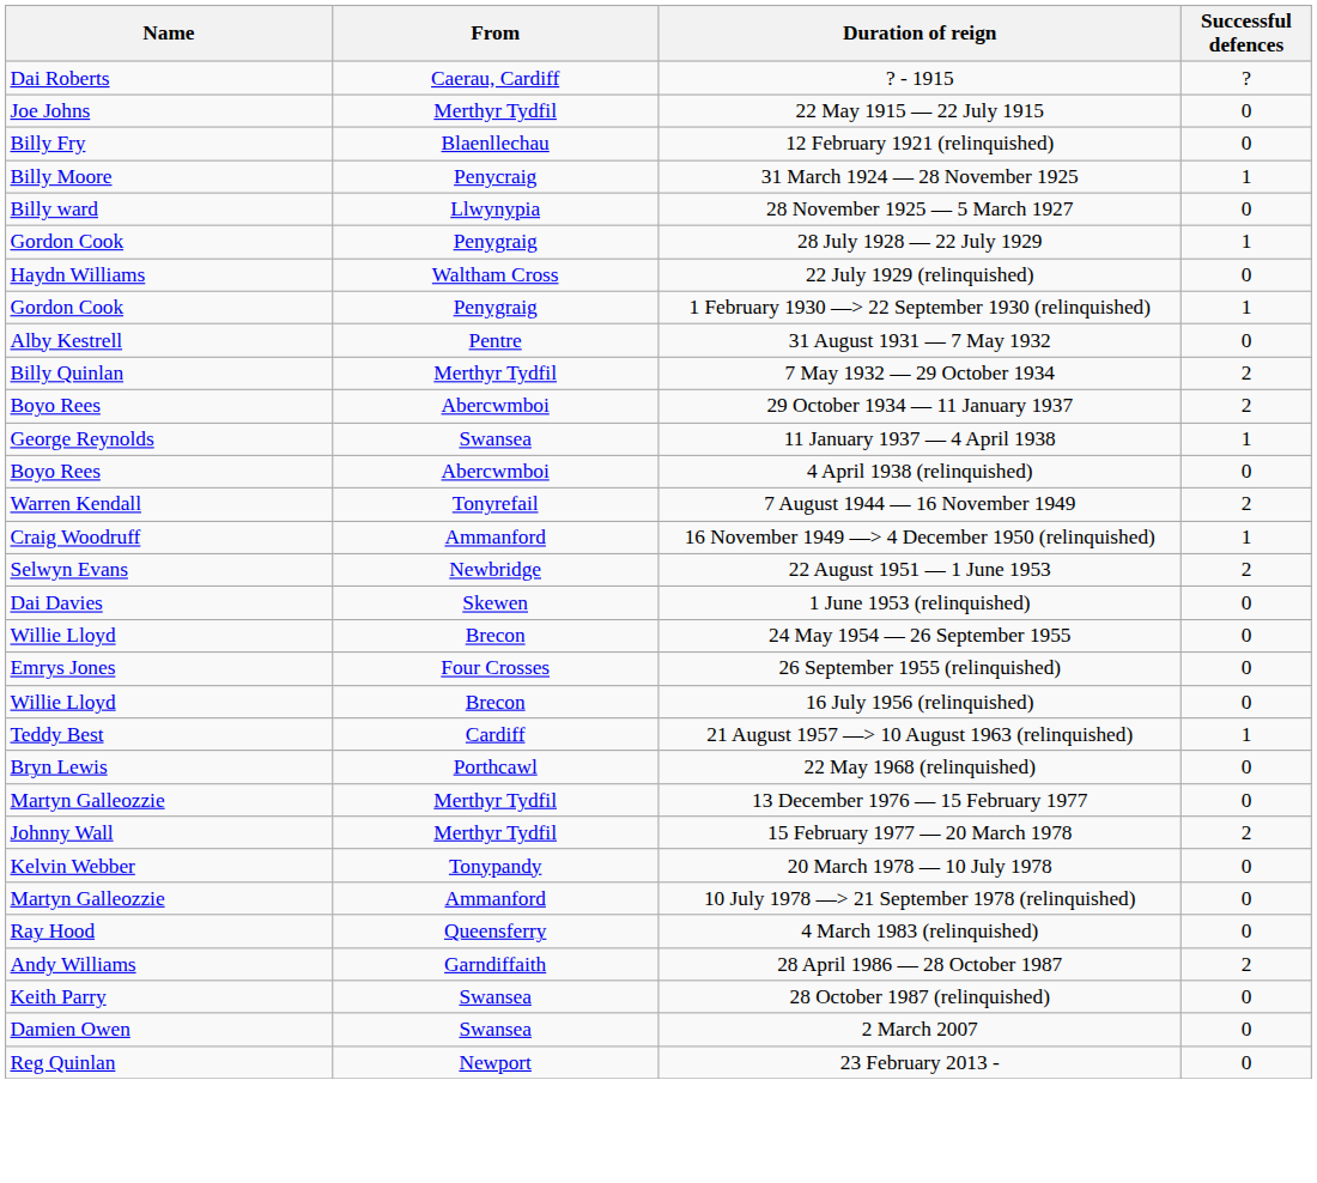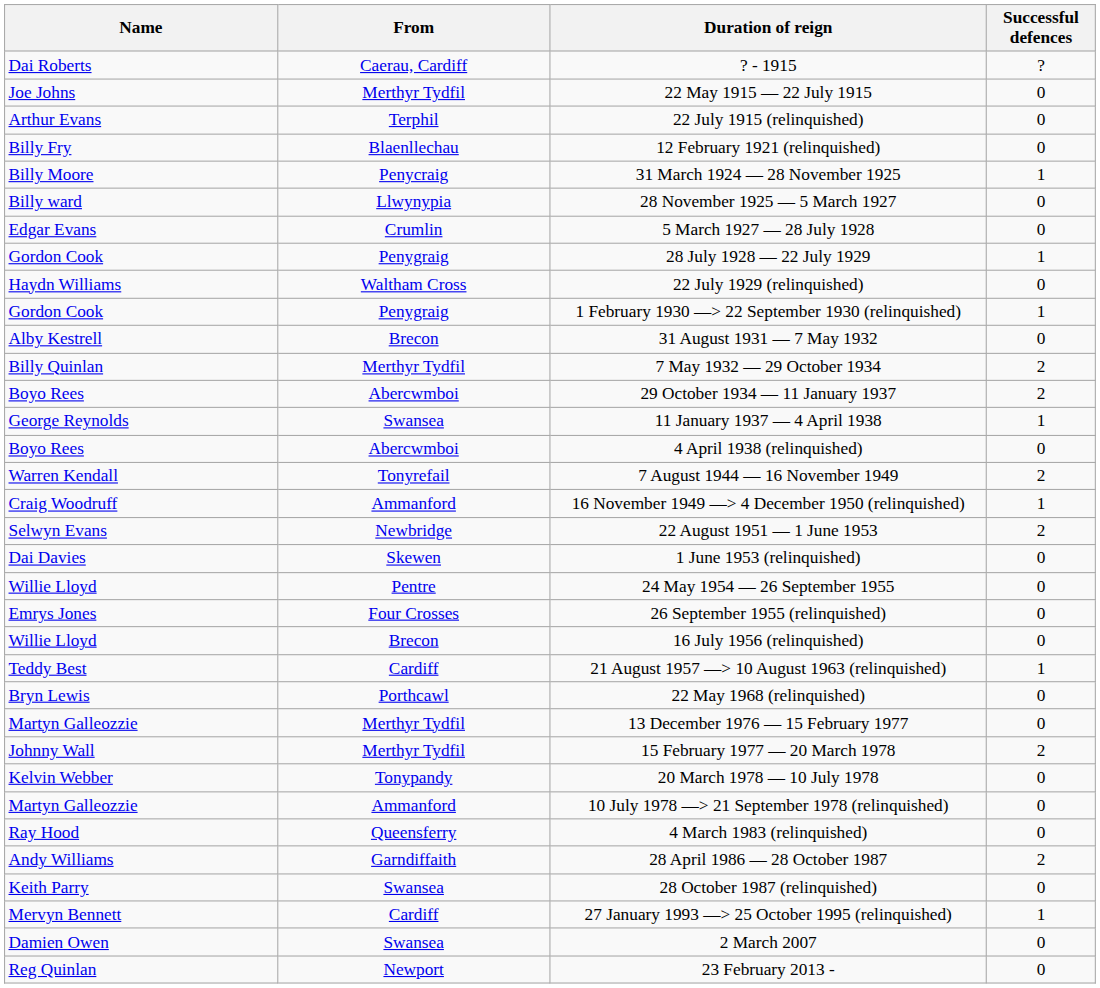 <table class="wikitable" style="width:80%;">
 <tr>
 <th style="width:25%;">Name</th>
 <th style="width:25%;">From</th>
 <th style="width:40%;">Duration of reign</th>
 <th style="width:10%;">Successful defences</th>
 </tr>
 <tr align=center>
 <td align=left><a href='#'>Dai Roberts</a></td>
 <td><a href='#'>Caerau, Cardiff</a></td>
 <td>? - 1915</td>
 <td>?</td>
 </tr>
 <tr align=center>
 <td align=left><a href='#'>Joe Johns</a></td>
 <td><a href='#'>Merthyr Tydfil</a></td>
 <td>22 May 1915 — 22 July 1915</td>
 <td>0</td>
 </tr>
 <tr align=center>
+<td align=left><a href='#'>Arthur Evans</a></td>
+<td><a href='#'>Terphil</a></td>
+<td>22 July 1915 (relinquished)</td>
+<td>0</td>
+</tr>
+<tr align=center>
 <td align=left><a href='#'>Billy Fry</a></td>
 <td><a href='#'>Blaenllechau</a></td>
 <td>12 February 1921 (relinquished)</td>
 <td>0</td>
 </tr>
 <tr align=center>
 <td align=left><a href='#'>Billy Moore</a></td>
 <td><a href='#'>Penycraig</a></td>
 <td>31 March 1924 — 28 November 1925</td>
 <td>1</td>
 </tr>
 <tr align=center>
 <td align=left><a href='#'>Billy ward</a></td>
 <td><a href='#'>Llwynypia</a></td>
 <td>28 November 1925 — 5 March 1927</td>
+<td>0</td>
+</tr>
+<tr align=center>
+<td align=left><a href='#'>Edgar Evans</a></td>
+<td><a href='#'>Crumlin</a></td>
+<td>5 March 1927 — 28 July 1928</td>
 <td>0</td>
 </tr>
 <tr align=center>
 <td align=left><a href='#'>Gordon Cook</a></td>
 <td><a href='#'>Penygraig</a></td>
 <td>28 July 1928 — 22 July 1929</td>
 <td>1</td>
 </tr>
 <tr align=center>
 <td align=left><a href='#'>Haydn Williams</a></td>
 <td><a href='#'>Waltham Cross</a></td>
 <td>22 July 1929 (relinquished)</td>
 <td>0</td>
 </tr>
 <tr align=center>
 <td align=left><a href='#'>Gordon Cook</a></td>
 <td><a href='#'>Penygraig</a></td>
 <td>1 February 1930 —> 22 September 1930 (relinquished)</td>
 <td>1</td>
 </tr>
 <tr align=center>
 <td align=left><a href='#'>Alby Kestrell</a></td>
-<td><a href='#'>Pentre</a></td>
+<td><a href='#'>Brecon</a></td>
 <td>31 August 1931 — 7 May 1932</td>
 <td>0</td>
 </tr>
 <tr align=center>
 <td align=left><a href='#'>Billy Quinlan</a></td>
 <td><a href='#'>Merthyr Tydfil</a></td>
 <td>7 May 1932 — 29 October 1934</td>
 <td>2</td>
 </tr>
 <tr align=center>
 <td align=left><a href='#'>Boyo Rees</a></td>
 <td><a href='#'>Abercwmboi</a></td>
 <td>29 October 1934 — 11 January 1937</td>
 <td>2</td>
 </tr>
 <tr align=center>
 <td align=left><a href='#'>George Reynolds</a></td>
 <td><a href='#'>Swansea</a></td>
 <td>11 January 1937 — 4 April 1938</td>
 <td>1</td>
 </tr>
 <tr align=center>
 <td align=left><a href='#'>Boyo Rees</a></td>
 <td><a href='#'>Abercwmboi</a></td>
 <td>4 April 1938 (relinquished)</td>
 <td>0</td>
 </tr>
 <tr align=center>
 <td align=left><a href='#'>Warren Kendall</a></td>
 <td><a href='#'>Tonyrefail</a></td>
 <td>7 August 1944 — 16 November 1949</td>
 <td>2</td>
 </tr>
 <tr align=center>
 <td align=left><a href='#'>Craig Woodruff</a></td>
 <td><a href='#'>Ammanford</a></td>
 <td>16 November 1949 —> 4 December 1950 (relinquished)</td>
 <td>1</td>
 </tr>
 <tr align=center>
 <td align=left><a href='#'>Selwyn Evans</a></td>
 <td><a href='#'>Newbridge</a></td>
 <td>22 August 1951 — 1 June 1953</td>
 <td>2</td>
 </tr>
 <tr align=center>
 <td align=left><a href='#'>Dai Davies</a></td>
 <td><a href='#'>Skewen</a></td>
 <td>1 June 1953 (relinquished)</td>
 <td>0</td>
 </tr>
 <tr align=center>
 <td align=left><a href='#'>Willie Lloyd</a></td>
-<td><a href='#'>Brecon</a></td>
+<td><a href='#'>Pentre</a></td>
 <td>24 May 1954 — 26 September 1955</td>
 <td>0</td>
 </tr>
 <tr align=center>
 <td align=left><a href='#'>Emrys Jones</a></td>
 <td><a href='#'>Four Crosses</a></td>
 <td>26 September 1955 (relinquished)</td>
 <td>0</td>
 </tr>
 <tr align=center>
 <td align=left><a href='#'>Willie Lloyd</a></td>
 <td><a href='#'>Brecon</a></td>
 <td>16 July 1956 (relinquished)</td>
 <td>0</td>
 </tr>
 <tr align=center>
 <td align=left><a href='#'>Teddy Best</a></td>
 <td><a href='#'>Cardiff</a></td>
 <td>21 August 1957 —> 10 August 1963 (relinquished)</td>
 <td>1</td>
 </tr>
 <tr align=center>
 <td align=left><a href='#'>Bryn Lewis</a></td>
 <td><a href='#'>Porthcawl</a></td>
 <td>22 May 1968 (relinquished)</td>
 <td>0</td>
 </tr>
 <tr align=center>
 <td align=left><a href='#'>Martyn Galleozzie</a></td>
 <td><a href='#'>Merthyr Tydfil</a></td>
 <td>13 December 1976 — 15 February 1977</td>
 <td>0</td>
 </tr>
 <tr align=center>
 <td align=left><a href='#'>Johnny Wall</a></td>
 <td><a href='#'>Merthyr Tydfil</a></td>
 <td>15 February 1977 — 20 March 1978</td>
 <td>2</td>
 </tr>
 <tr align=center>
 <td align=left><a href='#'>Kelvin Webber</a></td>
 <td><a href='#'>Tonypandy</a></td>
 <td>20 March 1978 — 10 July 1978</td>
 <td>0</td>
 </tr>
 <tr align=center>
 <td align=left><a href='#'>Martyn Galleozzie</a></td>
 <td><a href='#'>Ammanford</a></td>
 <td>10 July 1978 —> 21 September 1978 (relinquished)</td>
 <td>0</td>
 </tr>
 <tr align=center>
 <td align=left><a href='#'>Ray Hood</a></td>
 <td><a href='#'>Queensferry</a></td>
 <td>4 March 1983 (relinquished)</td>
 <td>0</td>
 </tr>
 <tr align=center>
 <td align=left><a href='#'>Andy Williams</a></td>
 <td><a href='#'>Garndiffaith</a></td>
 <td>28 April 1986 — 28 October 1987</td>
 <td>2</td>
 </tr>
 <tr align=center>
 <td align=left><a href='#'>Keith Parry</a></td>
 <td><a href='#'>Swansea</a></td>
 <td>28 October 1987 (relinquished)</td>
 <td>0</td>
 </tr>
 <tr align=center>
+<td align=left><a href='#'>Mervyn Bennett</a></td>
+<td><a href='#'>Cardiff</a></td>
+<td>27 January 1993 —> 25 October 1995 (relinquished)</td>
+<td>1</td>
+</tr>
+<tr align=center>
 <td align=left><a href='#'>Damien Owen</a></td>
 <td><a href='#'>Swansea</a></td>
 <td>2 March 2007</td>
 <td>0</td>
 </tr>
 <tr align=center>
 <td align=left><a href='#'>Reg Quinlan</a></td>
 <td><a href='#'>Newport</a></td>
 <td>23 February 2013 -</td>
 <td>0</td>
 </tr>
 </table>
